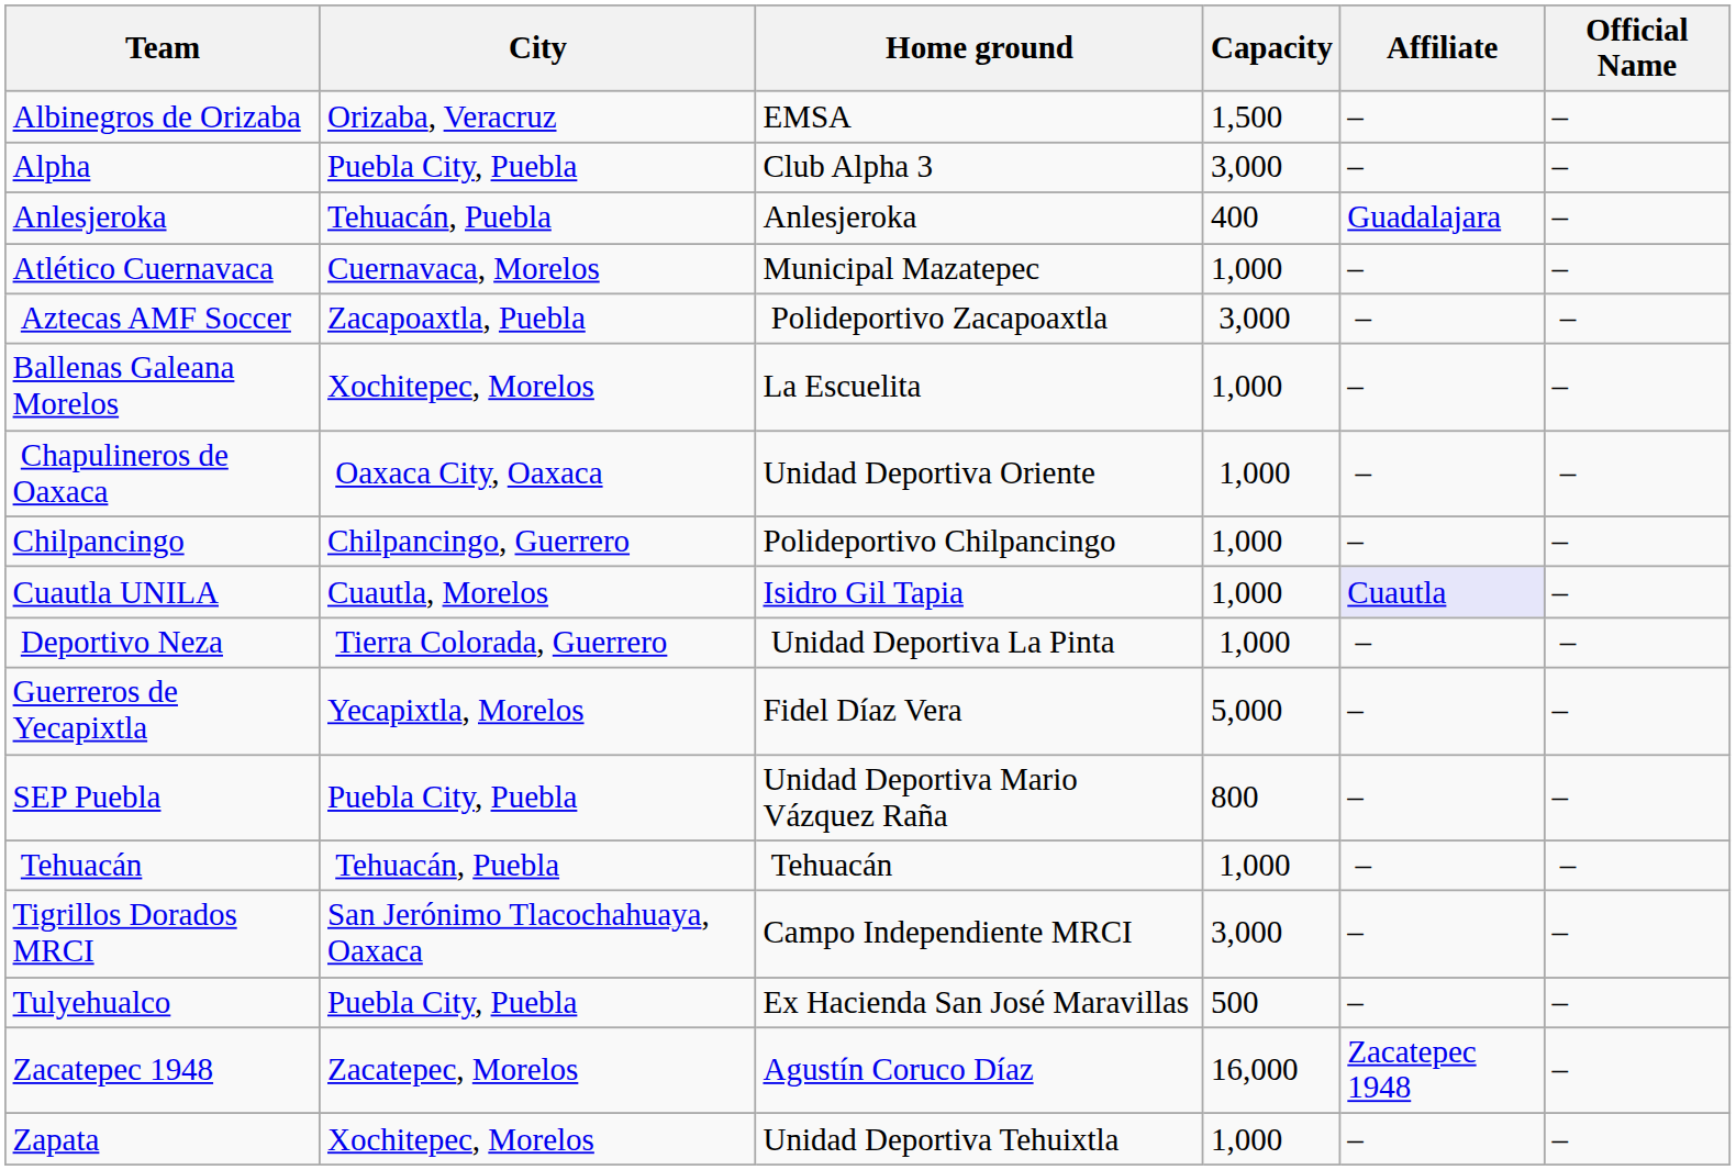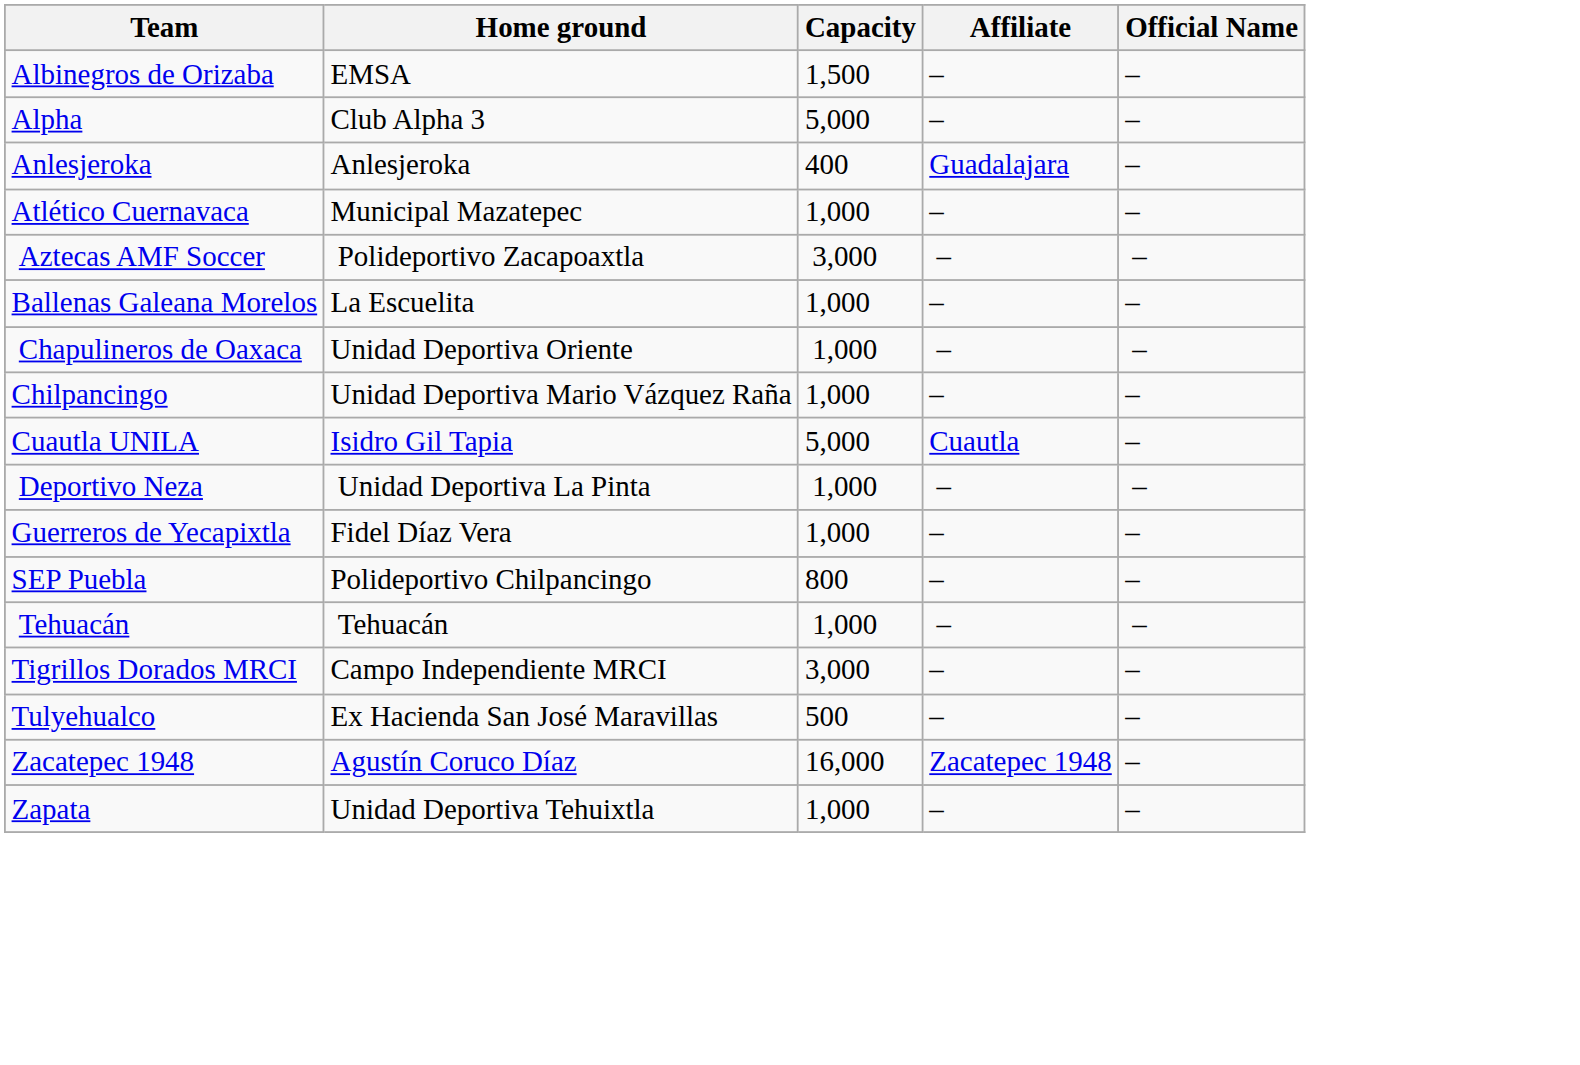 <table class="wikitable sortable">
 <tr>
 <th>Team</th>
-<th>City</th>
 <th>Home ground</th>
 <th>Capacity</th>
 <th>Affiliate</th>
 <th>Official Name</th>
 </tr>
 <tr>
 <td><a href='#'>Albinegros de Orizaba</a></td>
-<td><a href='#'>Orizaba</a>, <a href='#'>Veracruz</a></td>
 <td>EMSA</td>
 <td>1,500</td>
 <td>–</td>
 <td>–</td>
 </tr>
 <tr>
 <td><a href='#'>Alpha</a></td>
-<td><a href='#'>Puebla City</a>, <a href='#'>Puebla</a></td>
 <td>Club Alpha 3</td>
-<td>3,000</td>
+<td>5,000</td>
 <td>–</td>
 <td>–</td>
 </tr>
 <tr>
 <td><a href='#'>Anlesjeroka</a></td>
-<td><a href='#'>Tehuacán</a>, <a href='#'>Puebla</a></td>
 <td>Anlesjeroka</td>
 <td>400</td>
 <td><a href='#'>Guadalajara</a></td>
 <td>–</td>
 </tr>
 <tr>
 <td><a href='#'>Atlético Cuernavaca</a></td>
-<td><a href='#'>Cuernavaca</a>, <a href='#'>Morelos</a></td>
 <td>Municipal Mazatepec</td>
 <td>1,000</td>
 <td>–</td>
 <td>–</td>
 </tr>
 <tr>
 <td> <a href='#'>Aztecas AMF Soccer</a> </td>
-<td><a href='#'>Zacapoaxtla</a>, <a href='#'>Puebla</a> </td>
 <td> Polideportivo Zacapoaxtla </td>
 <td> 3,000</td>
 <td> – </td>
 <td> –</td>
 </tr>
 <tr>
 <td><a href='#'>Ballenas Galeana Morelos</a></td>
-<td><a href='#'>Xochitepec</a>, <a href='#'>Morelos</a></td>
 <td>La Escuelita</td>
 <td>1,000</td>
 <td>–</td>
 <td>–</td>
 </tr>
 <tr>
 <td> <a href='#'>Chapulineros de Oaxaca</a> </td>
-<td> <a href='#'>Oaxaca City</a>, <a href='#'>Oaxaca</a> </td>
 <td>Unidad Deportiva Oriente</td>
 <td> 1,000</td>
 <td> – </td>
 <td> –</td>
 </tr>
 <tr>
 <td><a href='#'>Chilpancingo</a></td>
-<td><a href='#'>Chilpancingo</a>, <a href='#'>Guerrero</a></td>
-<td>Polideportivo Chilpancingo</td>
+<td>Unidad Deportiva Mario Vázquez Raña</td>
 <td>1,000</td>
 <td>–</td>
 <td>–</td>
 </tr>
 <tr>
 <td><a href='#'>Cuautla UNILA</a></td>
-<td><a href='#'>Cuautla</a>, <a href='#'>Morelos</a></td>
 <td><a href='#'>Isidro Gil Tapia</a></td>
-<td>1,000</td>
-<td style="background: lavender;"><a href='#'>Cuautla</a></td>
+<td>5,000</td>
+<td><a href='#'>Cuautla</a></td>
 <td>–</td>
 </tr>
 <tr>
 <td> <a href='#'>Deportivo Neza</a> </td>
-<td> <a href='#'>Tierra Colorada</a>, <a href='#'>Guerrero</a> </td>
 <td> Unidad Deportiva La Pinta</td>
 <td> 1,000</td>
 <td> – </td>
 <td> –</td>
 </tr>
 <tr>
 <td><a href='#'>Guerreros de Yecapixtla</a></td>
-<td><a href='#'>Yecapixtla</a>, <a href='#'>Morelos</a></td>
 <td>Fidel Díaz Vera</td>
-<td>5,000</td>
+<td>1,000</td>
 <td>–</td>
 <td>–</td>
 </tr>
 <tr>
 <td><a href='#'>SEP Puebla</a></td>
-<td><a href='#'>Puebla City</a>, <a href='#'>Puebla</a></td>
-<td>Unidad Deportiva Mario Vázquez Raña</td>
+<td>Polideportivo Chilpancingo</td>
 <td>800</td>
 <td>–</td>
 <td>–</td>
 </tr>
 <tr>
 <td> <a href='#'>Tehuacán</a> </td>
-<td> <a href='#'>Tehuacán</a>, <a href='#'>Puebla</a> </td>
 <td> Tehuacán</td>
 <td> 1,000</td>
 <td> – </td>
 <td> –</td>
 </tr>
 <tr>
 <td><a href='#'>Tigrillos Dorados MRCI</a></td>
-<td><a href='#'>San Jerónimo Tlacochahuaya</a>, <a href='#'>Oaxaca</a></td>
 <td>Campo Independiente MRCI</td>
 <td>3,000</td>
 <td>–</td>
 <td>–</td>
 </tr>
 <tr>
 <td><a href='#'>Tulyehualco</a></td>
-<td><a href='#'>Puebla City</a>, <a href='#'>Puebla</a></td>
 <td>Ex Hacienda San José Maravillas</td>
 <td>500</td>
 <td>–</td>
 <td>–</td>
 </tr>
 <tr>
 <td><a href='#'>Zacatepec 1948</a></td>
-<td><a href='#'>Zacatepec</a>, <a href='#'>Morelos</a></td>
 <td><a href='#'>Agustín Coruco Díaz</a></td>
 <td>16,000</td>
 <td><a href='#'>Zacatepec 1948</a></td>
 <td>–</td>
 </tr>
 <tr>
 <td><a href='#'>Zapata</a></td>
-<td><a href='#'>Xochitepec</a>, <a href='#'>Morelos</a></td>
 <td>Unidad Deportiva Tehuixtla</td>
 <td>1,000</td>
 <td>–</td>
 <td>–</td>
 </tr>
 </table>
